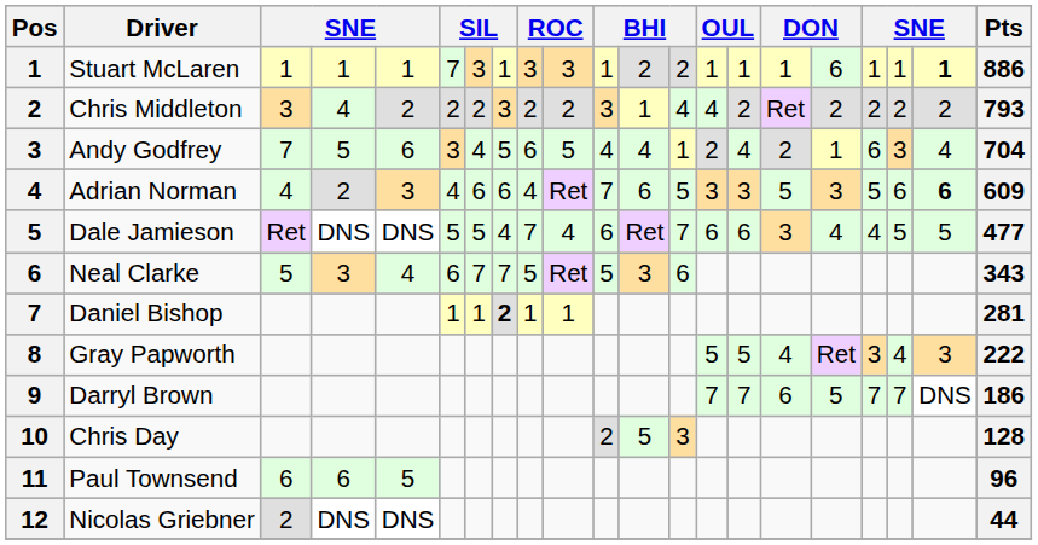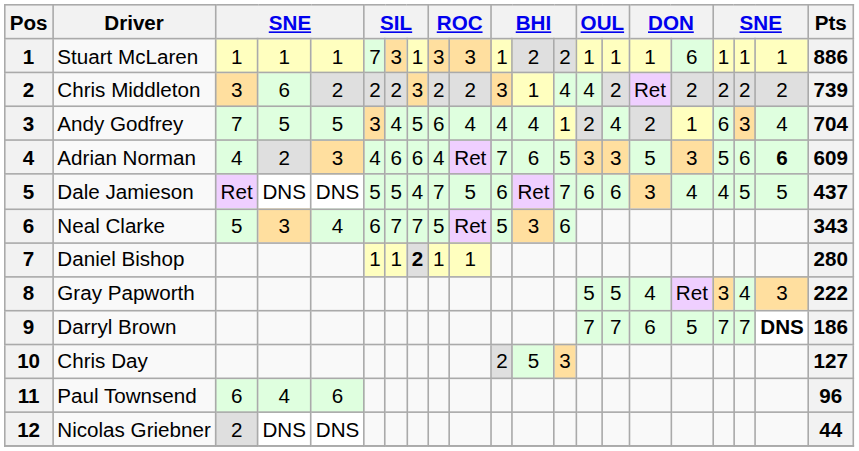 <table class="wikitable" style="font-size: 80%; text-align: center;">
 <tr valign="top">
 <th valign="middle">Pos</th>
 <th valign="middle">Driver</th>
 <th colspan="3"><a href='#'>SNE</a></th>
 <th colspan="3"><a href='#'>SIL</a></th>
 <th colspan="2"><a href='#'>ROC</a></th>
 <th colspan="3"><a href='#'>BHI</a></th>
 <th colspan="2"><a href='#'>OUL</a></th>
 <th colspan="2"><a href='#'>DON</a></th>
 <th colspan="3"><a href='#'>SNE</a></th>
 <th valign=middle>Pts</th>
 </tr>
 <tr>
 <th>1</th>
 <td align=left> Stuart McLaren</td>
 <td style="background:#ffffbf;">1</td>
 <td style="background:#ffffbf;">1</td>
 <td style="background:#ffffbf;">1</td>
 <td style="background:#dfffdf;">7</td>
 <td style="background:#ffdf9f;">3</td>
 <td style="background:#ffffbf;">1</td>
 <td style="background:#ffdf9f;">3</td>
 <td style="background:#ffdf9f;">3</td>
 <td style="background:#ffffbf;">1</td>
 <td style="background:#dfdfdf;">2</td>
 <td style="background:#dfdfdf;">2</td>
 <td style="background:#ffffbf;">1</td>
 <td style="background:#ffffbf;">1</td>
 <td style="background:#ffffbf;">1</td>
 <td style="background:#dfffdf;">6</td>
 <td style="background:#ffffbf;">1</td>
 <td style="background:#ffffbf;">1</td>
-<td style="background:#ffffbf;"><strong>1</strong></td>
+<td style="background:#ffffbf;">1</td>
 <th>886</th>
 </tr>
 <tr>
 <th>2</th>
 <td align=left> Chris Middleton</td>
 <td style="background:#ffdf9f;">3</td>
-<td style="background:#dfffdf;">4</td>
+<td style="background:#dfffdf;">6</td>
 <td style="background:#dfdfdf;">2</td>
 <td style="background:#dfdfdf;">2</td>
 <td style="background:#dfdfdf;">2</td>
 <td style="background:#ffdf9f;">3</td>
 <td style="background:#dfdfdf;">2</td>
 <td style="background:#dfdfdf;">2</td>
 <td style="background:#ffdf9f;">3</td>
 <td style="background:#ffffbf;">1</td>
 <td style="background:#dfffdf;">4</td>
 <td style="background:#dfffdf;">4</td>
 <td style="background:#dfdfdf;">2</td>
 <td style="background:#efcfff;">Ret</td>
 <td style="background:#dfdfdf;">2</td>
 <td style="background:#dfdfdf;">2</td>
 <td style="background:#dfdfdf;">2</td>
 <td style="background:#dfdfdf;">2</td>
-<th>793</th>
+<th>739</th>
 </tr>
 <tr>
 <th>3</th>
 <td align=left> Andy Godfrey</td>
 <td style="background:#dfffdf;">7</td>
 <td style="background:#dfffdf;">5</td>
-<td style="background:#dfffdf;">6</td>
+<td style="background:#dfffdf;">5</td>
 <td style="background:#ffdf9f;">3</td>
 <td style="background:#dfffdf;">4</td>
 <td style="background:#dfffdf;">5</td>
 <td style="background:#dfffdf;">6</td>
-<td style="background:#dfffdf;">5</td>
+<td style="background:#dfffdf;">4</td>
 <td style="background:#dfffdf;">4</td>
 <td style="background:#dfffdf;">4</td>
 <td style="background:#ffffbf;">1</td>
 <td style="background:#dfdfdf;">2</td>
 <td style="background:#dfffdf;">4</td>
 <td style="background:#dfdfdf;">2</td>
 <td style="background:#ffffbf;">1</td>
 <td style="background:#dfffdf;">6</td>
 <td style="background:#ffdf9f;">3</td>
 <td style="background:#dfffdf;">4</td>
 <th>704</th>
 </tr>
 <tr>
 <th>4</th>
 <td align=left> Adrian Norman</td>
 <td style="background:#dfffdf;">4</td>
 <td style="background:#dfdfdf;">2</td>
 <td style="background:#ffdf9f;">3</td>
 <td style="background:#dfffdf;">4</td>
 <td style="background:#dfffdf;">6</td>
 <td style="background:#dfffdf;">6</td>
 <td style="background:#dfffdf;">4</td>
 <td style="background:#efcfff;">Ret</td>
 <td style="background:#dfffdf;">7</td>
 <td style="background:#dfffdf;">6</td>
 <td style="background:#dfffdf;">5</td>
 <td style="background:#ffdf9f;">3</td>
 <td style="background:#ffdf9f;">3</td>
 <td style="background:#dfffdf;">5</td>
 <td style="background:#ffdf9f;">3</td>
 <td style="background:#dfffdf;">5</td>
 <td style="background:#dfffdf;">6</td>
 <td style="background:#dfffdf;"><strong>6</strong></td>
 <th>609</th>
 </tr>
 <tr>
 <th>5</th>
 <td align=left> Dale Jamieson</td>
 <td style="background:#efcfff;">Ret</td>
 <td style="background:#ffffff;">DNS</td>
 <td style="background:#ffffff;">DNS</td>
 <td style="background:#dfffdf;">5</td>
 <td style="background:#dfffdf;">5</td>
 <td style="background:#dfffdf;">4</td>
 <td style="background:#dfffdf;">7</td>
-<td style="background:#dfffdf;">4</td>
+<td style="background:#dfffdf;">5</td>
 <td style="background:#dfffdf;">6</td>
 <td style="background:#efcfff;">Ret</td>
 <td style="background:#dfffdf;">7</td>
 <td style="background:#dfffdf;">6</td>
 <td style="background:#dfffdf;">6</td>
 <td style="background:#ffdf9f;">3</td>
 <td style="background:#dfffdf;">4</td>
 <td style="background:#dfffdf;">4</td>
 <td style="background:#dfffdf;">5</td>
 <td style="background:#dfffdf;">5</td>
-<th>477</th>
+<th>437</th>
 </tr>
 <tr>
 <th>6</th>
 <td align=left> Neal Clarke</td>
 <td style="background:#dfffdf;">5</td>
 <td style="background:#ffdf9f;">3</td>
 <td style="background:#dfffdf;">4</td>
 <td style="background:#dfffdf;">6</td>
 <td style="background:#dfffdf;">7</td>
 <td style="background:#dfffdf;">7</td>
 <td style="background:#dfffdf;">5</td>
 <td style="background:#efcfff;">Ret</td>
 <td style="background:#dfffdf;">5</td>
 <td style="background:#ffdf9f;">3</td>
 <td style="background:#dfffdf;">6</td>
 <td></td>
 <td></td>
 <td></td>
 <td></td>
 <td></td>
 <td></td>
 <td></td>
 <th>343</th>
 </tr>
 <tr>
 <th>7</th>
 <td align=left> Daniel Bishop</td>
 <td></td>
 <td></td>
 <td></td>
 <td style="background:#ffffbf;">1</td>
 <td style="background:#ffffbf;">1</td>
 <td style="background:#dfdfdf;"><strong>2</strong></td>
 <td style="background:#ffffbf;">1</td>
 <td style="background:#ffffbf;">1</td>
 <td></td>
 <td></td>
 <td></td>
 <td></td>
 <td></td>
 <td></td>
 <td></td>
 <td></td>
 <td></td>
 <td></td>
-<th>281</th>
+<th>280</th>
 </tr>
 <tr>
 <th>8</th>
 <td align=left> Gray Papworth</td>
 <td></td>
 <td></td>
 <td></td>
 <td></td>
 <td></td>
 <td></td>
 <td></td>
 <td></td>
 <td></td>
 <td></td>
 <td></td>
 <td style="background:#dfffdf;">5</td>
 <td style="background:#dfffdf;">5</td>
 <td style="background:#dfffdf;">4</td>
 <td style="background:#efcfff;">Ret</td>
 <td style="background:#ffdf9f;">3</td>
 <td style="background:#dfffdf;">4</td>
 <td style="background:#ffdf9f;">3</td>
 <th>222</th>
 </tr>
 <tr>
 <th>9</th>
 <td align=left> Darryl Brown</td>
 <td></td>
 <td></td>
 <td></td>
 <td></td>
 <td></td>
 <td></td>
 <td></td>
 <td></td>
 <td></td>
 <td></td>
 <td></td>
 <td style="background:#dfffdf;">7</td>
 <td style="background:#dfffdf;">7</td>
 <td style="background:#dfffdf;">6</td>
 <td style="background:#dfffdf;">5</td>
 <td style="background:#dfffdf;">7</td>
 <td style="background:#dfffdf;">7</td>
-<td style="background:#ffffff;">DNS</td>
+<td style="background:#ffffff;"><strong>DNS</strong></td>
 <th>186</th>
 </tr>
 <tr>
 <th>10</th>
 <td align=left> Chris Day</td>
 <td></td>
 <td></td>
 <td></td>
 <td></td>
 <td></td>
 <td></td>
 <td></td>
 <td></td>
 <td style="background:#dfdfdf;">2</td>
 <td style="background:#dfffdf;">5</td>
 <td style="background:#ffdf9f;">3</td>
 <td></td>
 <td></td>
 <td></td>
 <td></td>
 <td></td>
 <td></td>
 <td></td>
-<th>128</th>
+<th>127</th>
 </tr>
 <tr>
 <th>11</th>
 <td align=left> Paul Townsend</td>
 <td style="background:#dfffdf;">6</td>
+<td style="background:#dfffdf;">4</td>
 <td style="background:#dfffdf;">6</td>
-<td style="background:#dfffdf;">5</td>
 <td></td>
 <td></td>
 <td></td>
 <td></td>
 <td></td>
 <td></td>
 <td></td>
 <td></td>
 <td></td>
 <td></td>
 <td></td>
 <td></td>
 <td></td>
 <td></td>
 <td></td>
 <th>96</th>
 </tr>
 <tr>
 <th>12</th>
 <td align=left> Nicolas Griebner</td>
 <td style="background:#dfdfdf;">2</td>
 <td style="background:#ffffff;">DNS</td>
 <td style="background:#ffffff;">DNS</td>
 <td></td>
 <td></td>
 <td></td>
 <td></td>
 <td></td>
 <td></td>
 <td></td>
 <td></td>
 <td></td>
 <td></td>
 <td></td>
 <td></td>
 <td></td>
 <td></td>
 <td></td>
 <th>44</th>
 </tr>
 <tr>
 </tr>
 </table>
